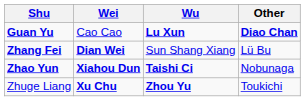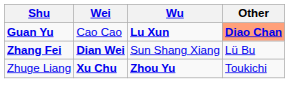 <table class="wikitable sortable">
 <tr>
 <th><a href='#'>Shu</a></th>
 <th><a href='#'>Wei</a></th>
 <th><a href='#'>Wu</a></th>
 <th>Other</th>
 </tr>
 <tr>
 <td><strong><a href='#'>Guan Yu</a></strong></td>
 <td><a href='#'>Cao Cao</a></td>
 <td><strong><a href='#'>Lu Xun</a></strong></td>
-<td><strong><a href='#'>Diao Chan</a></strong></td>
+<td style="background: lightsalmon;"><strong><a href='#'>Diao Chan</a></strong></td>
 </tr>
 <tr>
 <td><strong><a href='#'>Zhang Fei</a></strong></td>
 <td><strong><a href='#'>Dian Wei</a></strong></td>
 <td><a href='#'>Sun Shang Xiang</a></td>
 <td><a href='#'>Lü Bu</a></td>
 </tr>
 <tr>
-<td><strong><a href='#'>Zhao Yun</a></strong></td>
-<td><strong><a href='#'>Xiahou Dun</a></strong></td>
-<td><strong><a href='#'>Taishi Ci</a></strong></td>
-<td><a href='#'>Nobunaga</a></td>
-</tr>
-<tr>
 <td><a href='#'>Zhuge Liang</a></td>
 <td><strong><a href='#'>Xu Chu</a></strong></td>
 <td><strong><a href='#'>Zhou Yu</a></strong></td>
 <td><a href='#'>Toukichi</a></td>
 </tr>
 </table>
